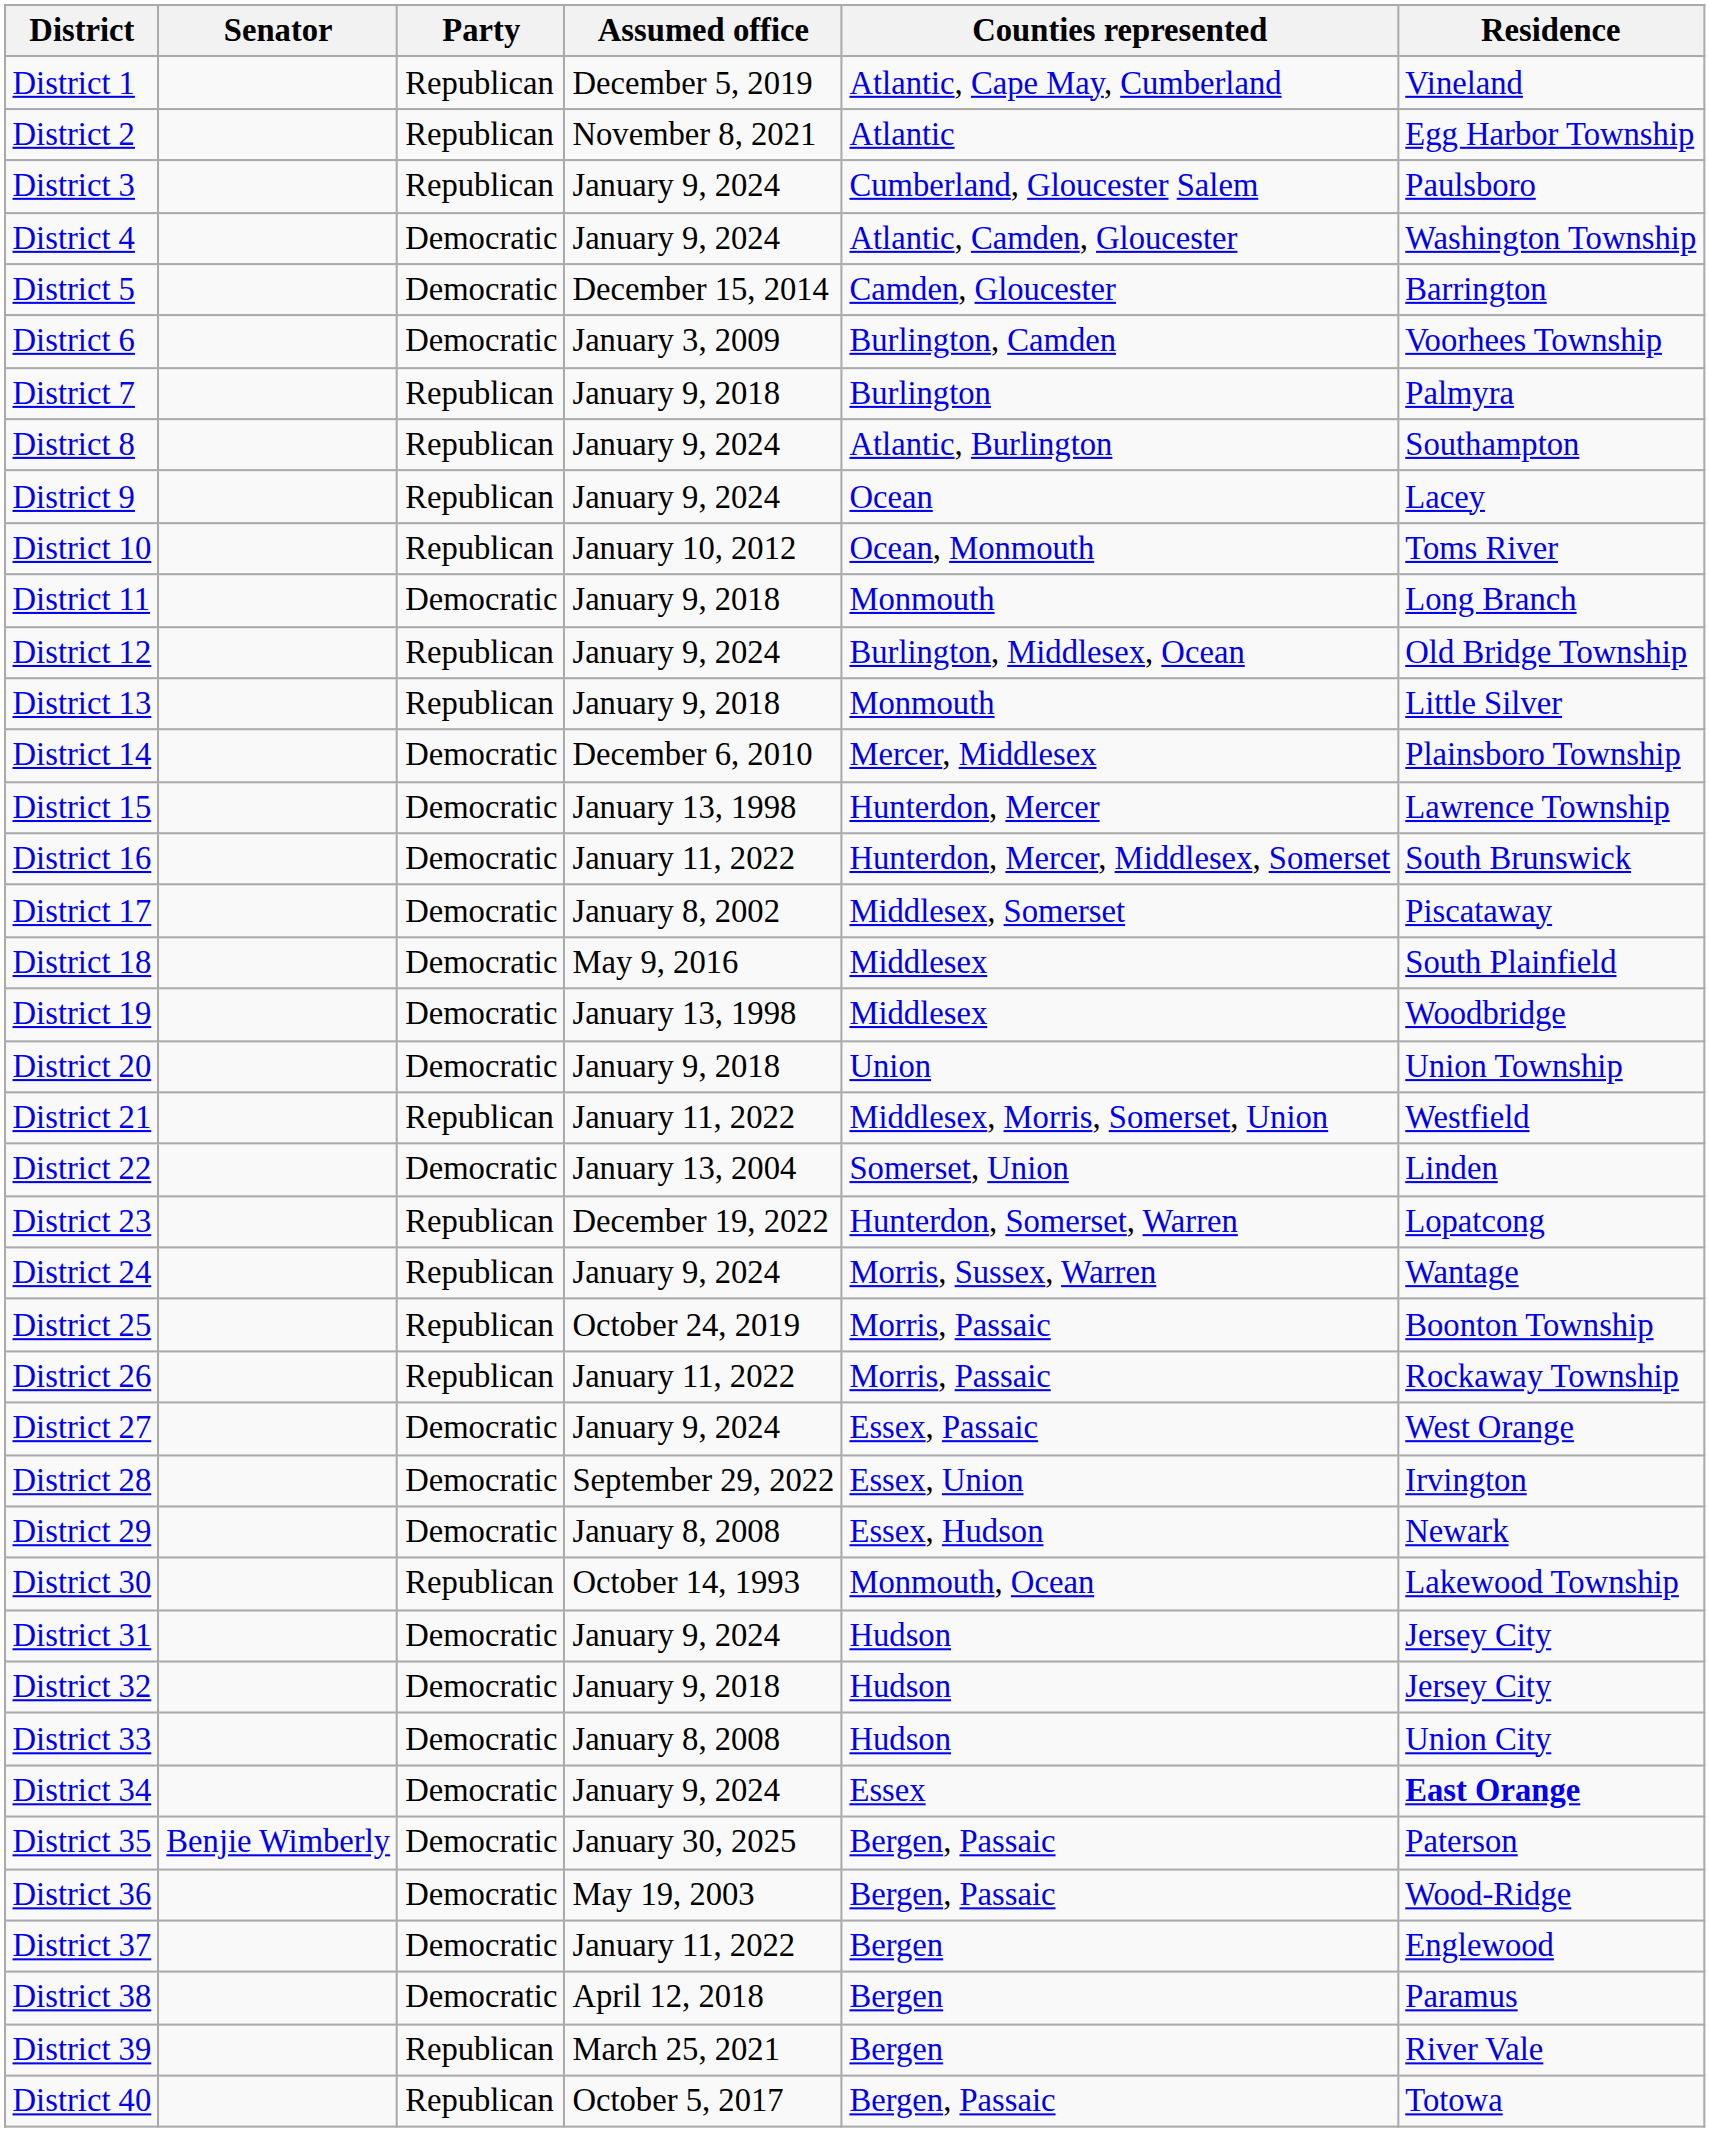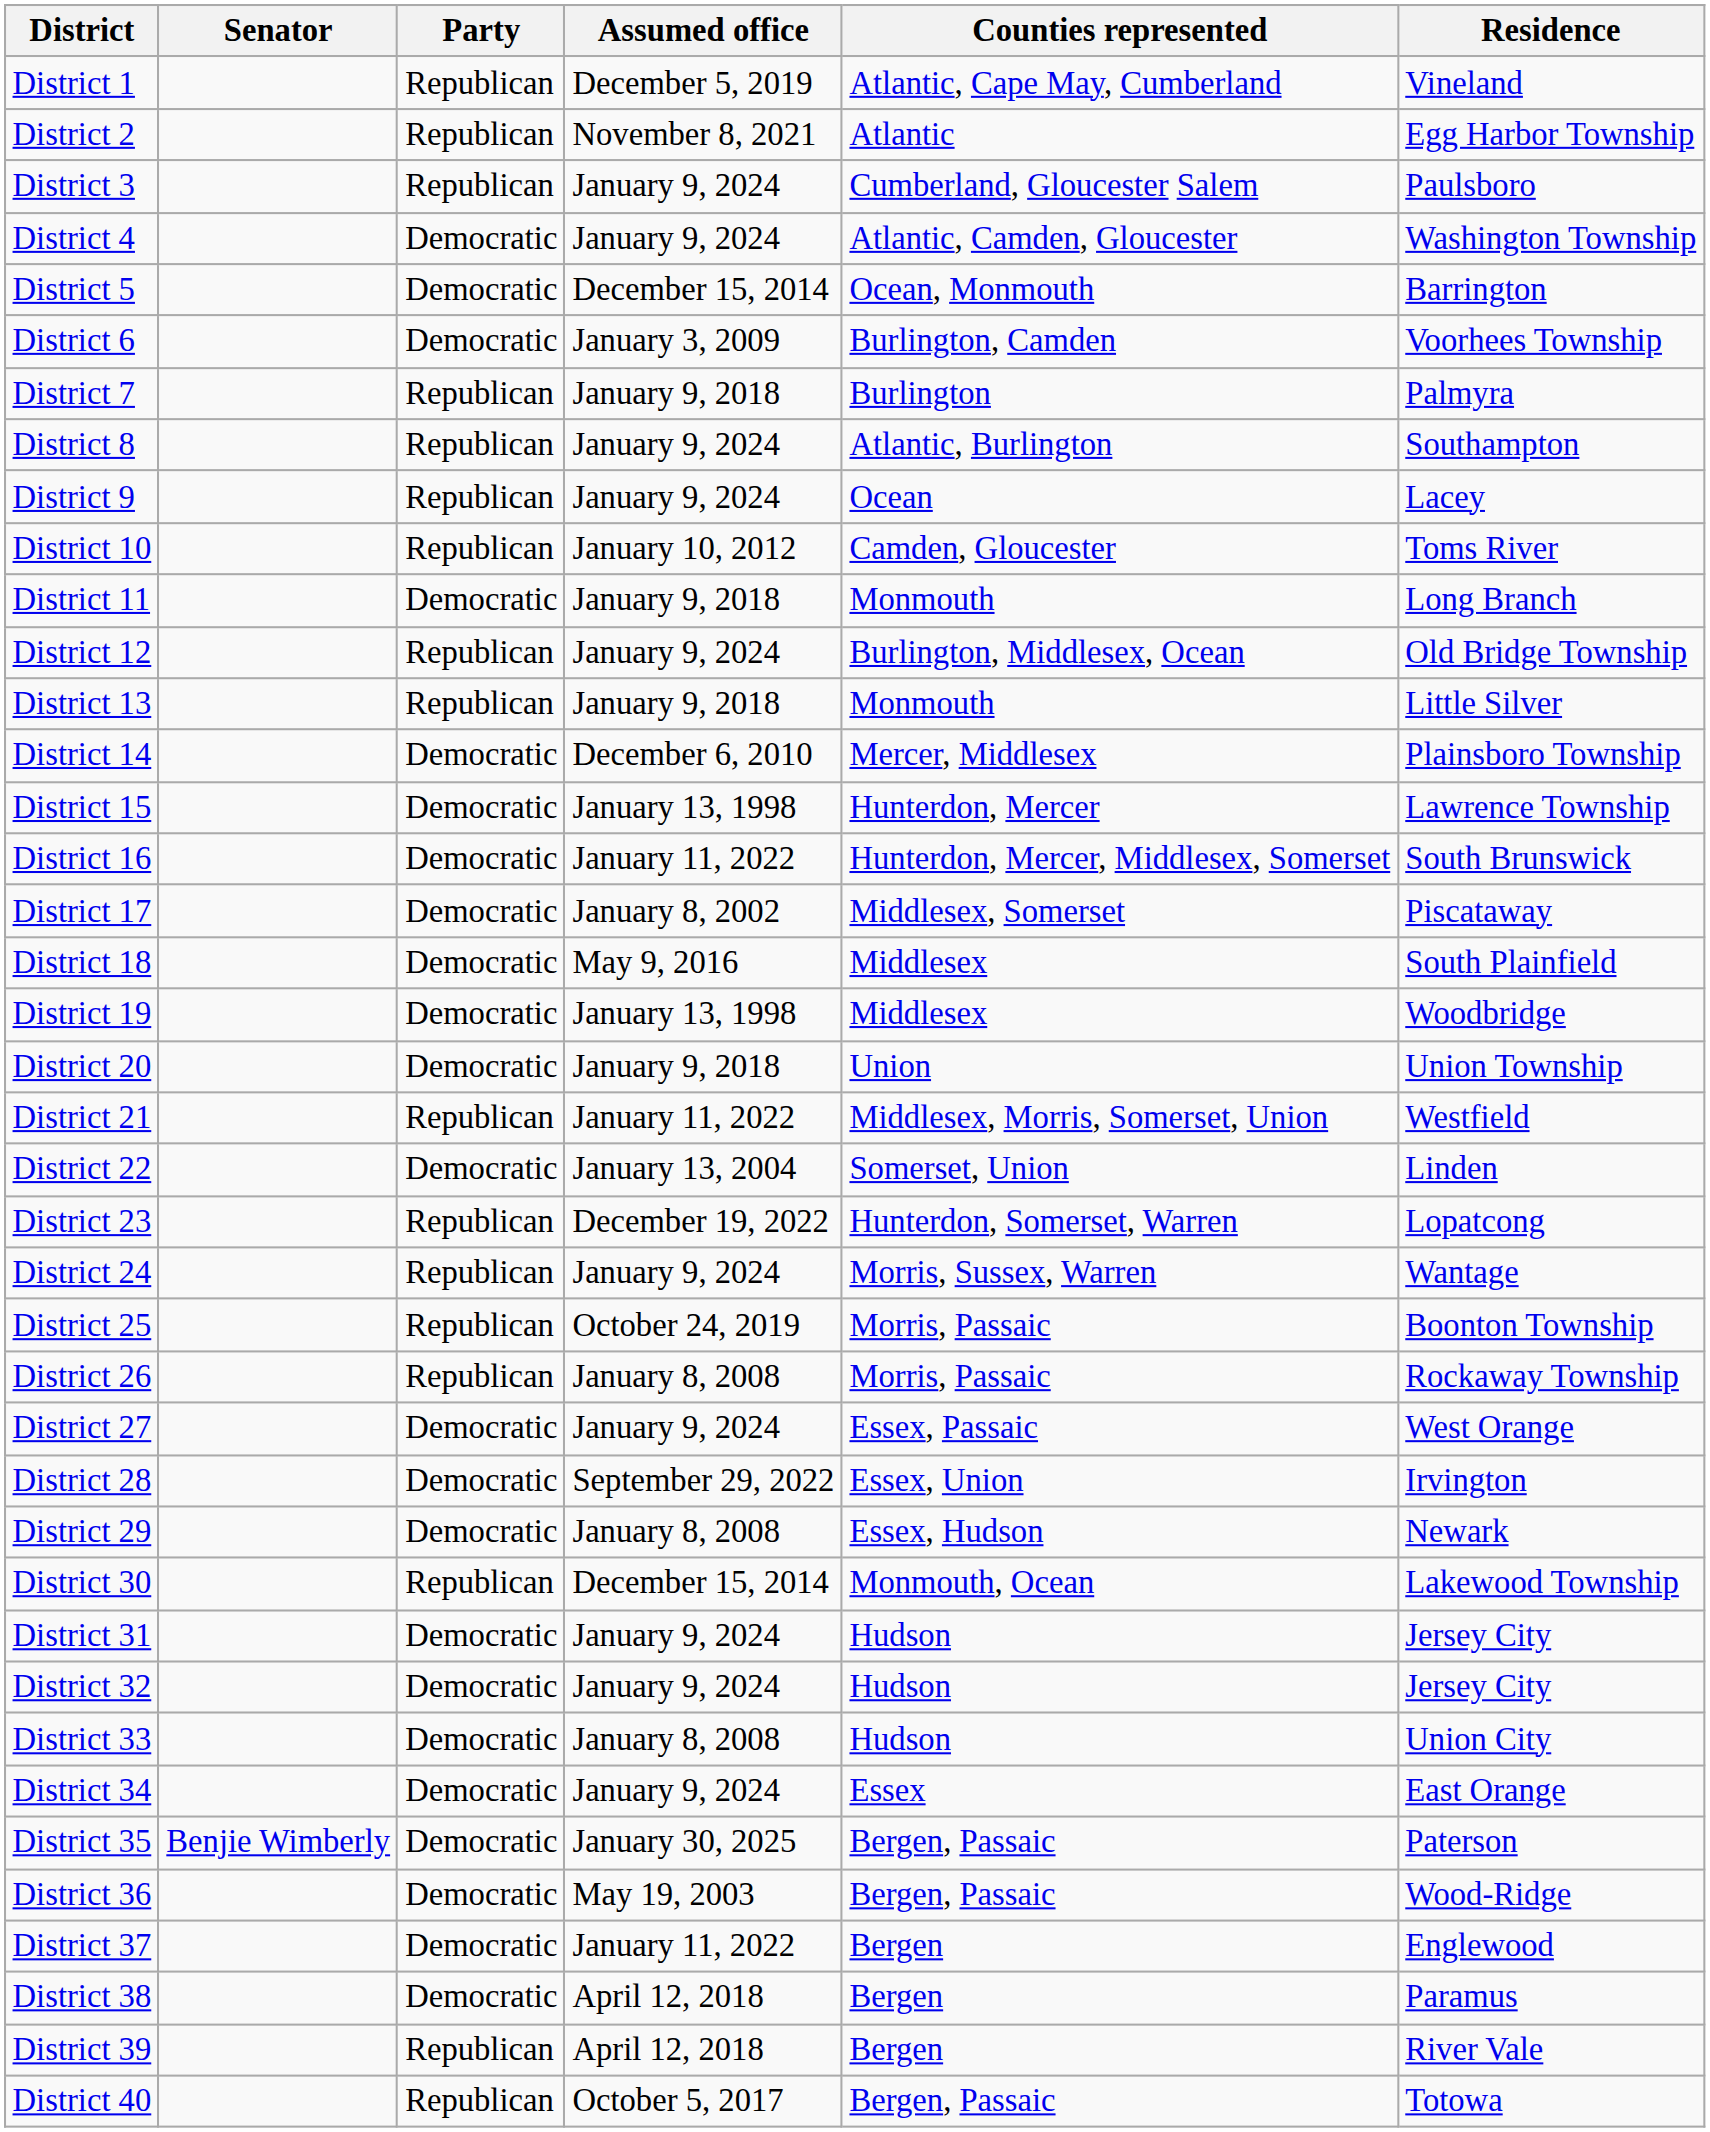 <table class="wikitable sortable">
 <tr>
 <th>District</th>
 <th>Senator</th>
 <th>Party</th>
 <th>Assumed office</th>
 <th>Counties represented</th>
 <th>Residence</th>
 </tr>
 <tr>
 <td><a href='#'>District 1</a></td>
 <td></td>
 <td>Republican</td>
 <td>December 5, 2019</td>
 <td><a href='#'>Atlantic</a>, <a href='#'>Cape May</a>, <a href='#'>Cumberland</a></td>
 <td><a href='#'>Vineland</a></td>
 </tr>
 <tr>
 <td><a href='#'>District 2</a></td>
 <td></td>
 <td>Republican</td>
 <td>November 8, 2021</td>
 <td><a href='#'>Atlantic</a></td>
 <td><a href='#'>Egg Harbor Township</a></td>
 </tr>
 <tr>
 <td><a href='#'>District 3</a></td>
 <td></td>
 <td>Republican</td>
 <td>January 9, 2024</td>
 <td><a href='#'>Cumberland</a>, <a href='#'>Gloucester</a> <a href='#'>Salem</a></td>
 <td><a href='#'>Paulsboro</a></td>
 </tr>
 <tr>
 <td><a href='#'>District 4</a></td>
 <td></td>
 <td>Democratic</td>
 <td>January 9, 2024</td>
 <td><a href='#'>Atlantic</a>, <a href='#'>Camden</a>, <a href='#'>Gloucester</a></td>
 <td><a href='#'>Washington Township</a></td>
 </tr>
 <tr>
 <td><a href='#'>District 5</a></td>
 <td></td>
 <td>Democratic</td>
 <td>December 15, 2014</td>
-<td><a href='#'>Camden</a>, <a href='#'>Gloucester</a></td>
+<td><a href='#'>Ocean</a>, <a href='#'>Monmouth</a></td>
 <td><a href='#'>Barrington</a></td>
 </tr>
 <tr>
 <td><a href='#'>District 6</a></td>
 <td></td>
 <td>Democratic</td>
 <td>January 3, 2009</td>
 <td><a href='#'>Burlington</a>, <a href='#'>Camden</a></td>
 <td><a href='#'>Voorhees Township</a></td>
 </tr>
 <tr>
 <td><a href='#'>District 7</a></td>
 <td></td>
 <td>Republican</td>
 <td>January 9, 2018</td>
 <td><a href='#'>Burlington</a></td>
 <td><a href='#'>Palmyra</a></td>
 </tr>
 <tr>
 <td><a href='#'>District 8</a></td>
 <td></td>
 <td>Republican</td>
 <td>January 9, 2024</td>
 <td><a href='#'>Atlantic</a>, <a href='#'>Burlington</a></td>
 <td><a href='#'>Southampton</a></td>
 </tr>
 <tr>
 <td><a href='#'>District 9</a></td>
 <td></td>
 <td>Republican</td>
 <td>January 9, 2024</td>
 <td><a href='#'>Ocean</a></td>
 <td><a href='#'>Lacey</a></td>
 </tr>
 <tr>
 <td><a href='#'>District 10</a></td>
 <td></td>
 <td>Republican</td>
 <td>January 10, 2012</td>
-<td><a href='#'>Ocean</a>, <a href='#'>Monmouth</a></td>
+<td><a href='#'>Camden</a>, <a href='#'>Gloucester</a></td>
 <td><a href='#'>Toms River</a></td>
 </tr>
 <tr>
 <td><a href='#'>District 11</a></td>
 <td></td>
 <td>Democratic</td>
 <td>January 9, 2018</td>
 <td><a href='#'>Monmouth</a></td>
 <td><a href='#'>Long Branch</a></td>
 </tr>
 <tr>
 <td><a href='#'>District 12</a></td>
 <td></td>
 <td>Republican</td>
 <td>January 9, 2024</td>
 <td><a href='#'>Burlington</a>, <a href='#'>Middlesex</a>, <a href='#'>Ocean</a></td>
 <td><a href='#'>Old Bridge Township</a></td>
 </tr>
 <tr>
 <td><a href='#'>District 13</a></td>
 <td></td>
 <td>Republican</td>
 <td>January 9, 2018</td>
 <td><a href='#'>Monmouth</a></td>
 <td><a href='#'>Little Silver</a></td>
 </tr>
 <tr>
 <td><a href='#'>District 14</a></td>
 <td></td>
 <td>Democratic</td>
 <td>December 6, 2010</td>
 <td><a href='#'>Mercer</a>, <a href='#'>Middlesex</a></td>
 <td><a href='#'>Plainsboro Township</a></td>
 </tr>
 <tr>
 <td><a href='#'>District 15</a></td>
 <td></td>
 <td>Democratic</td>
 <td>January 13, 1998</td>
 <td><a href='#'>Hunterdon</a>, <a href='#'>Mercer</a></td>
 <td><a href='#'>Lawrence Township</a></td>
 </tr>
 <tr>
 <td><a href='#'>District 16</a></td>
 <td></td>
 <td>Democratic</td>
 <td>January 11, 2022</td>
 <td><a href='#'>Hunterdon</a>, <a href='#'>Mercer</a>, <a href='#'>Middlesex</a>, <a href='#'>Somerset</a></td>
 <td><a href='#'>South Brunswick</a></td>
 </tr>
 <tr>
 <td><a href='#'>District 17</a></td>
 <td></td>
 <td>Democratic</td>
 <td>January 8, 2002</td>
 <td><a href='#'>Middlesex</a>, <a href='#'>Somerset</a></td>
 <td><a href='#'>Piscataway</a></td>
 </tr>
 <tr>
 <td><a href='#'>District 18</a></td>
 <td></td>
 <td>Democratic</td>
 <td>May 9, 2016</td>
 <td><a href='#'>Middlesex</a></td>
 <td><a href='#'>South Plainfield</a></td>
 </tr>
 <tr>
 <td><a href='#'>District 19</a></td>
 <td></td>
 <td>Democratic</td>
 <td>January 13, 1998</td>
 <td><a href='#'>Middlesex</a></td>
 <td><a href='#'>Woodbridge</a></td>
 </tr>
 <tr>
 <td><a href='#'>District 20</a></td>
 <td></td>
 <td>Democratic</td>
 <td>January 9, 2018</td>
 <td><a href='#'>Union</a></td>
 <td><a href='#'>Union Township</a></td>
 </tr>
 <tr>
 <td><a href='#'>District 21</a></td>
 <td></td>
 <td>Republican</td>
 <td>January 11, 2022</td>
 <td><a href='#'>Middlesex</a>, <a href='#'>Morris</a>, <a href='#'>Somerset</a>, <a href='#'>Union</a></td>
 <td><a href='#'>Westfield</a></td>
 </tr>
 <tr>
 <td><a href='#'>District 22</a></td>
 <td></td>
 <td>Democratic</td>
 <td>January 13, 2004</td>
 <td><a href='#'>Somerset</a>, <a href='#'>Union</a></td>
 <td><a href='#'>Linden</a></td>
 </tr>
 <tr>
 <td><a href='#'>District 23</a></td>
 <td></td>
 <td>Republican</td>
 <td>December 19, 2022</td>
 <td><a href='#'>Hunterdon</a>, <a href='#'>Somerset</a>, <a href='#'>Warren</a></td>
 <td><a href='#'>Lopatcong</a></td>
 </tr>
 <tr>
 <td><a href='#'>District 24</a></td>
 <td></td>
 <td>Republican</td>
 <td>January 9, 2024</td>
 <td><a href='#'>Morris</a>, <a href='#'>Sussex</a>, <a href='#'>Warren</a></td>
 <td><a href='#'>Wantage</a></td>
 </tr>
 <tr>
 <td><a href='#'>District 25</a></td>
 <td></td>
 <td>Republican</td>
 <td>October 24, 2019</td>
 <td><a href='#'>Morris</a>, <a href='#'>Passaic</a></td>
 <td><a href='#'>Boonton Township</a></td>
 </tr>
 <tr>
 <td><a href='#'>District 26</a></td>
 <td></td>
 <td>Republican</td>
-<td>January 11, 2022</td>
+<td>January 8, 2008</td>
 <td><a href='#'>Morris</a>, <a href='#'>Passaic</a></td>
 <td><a href='#'>Rockaway Township</a></td>
 </tr>
 <tr>
 <td><a href='#'>District 27</a></td>
 <td></td>
 <td>Democratic</td>
 <td>January 9, 2024</td>
 <td><a href='#'>Essex</a>, <a href='#'>Passaic</a></td>
 <td><a href='#'>West Orange</a></td>
 </tr>
 <tr>
 <td><a href='#'>District 28</a></td>
 <td></td>
 <td>Democratic</td>
 <td>September 29, 2022</td>
 <td><a href='#'>Essex</a>, <a href='#'>Union</a></td>
 <td><a href='#'>Irvington</a></td>
 </tr>
 <tr>
 <td><a href='#'>District 29</a></td>
 <td></td>
 <td>Democratic</td>
 <td>January 8, 2008</td>
 <td><a href='#'>Essex</a>, <a href='#'>Hudson</a></td>
 <td><a href='#'>Newark</a></td>
 </tr>
 <tr>
 <td><a href='#'>District 30</a></td>
 <td></td>
 <td>Republican</td>
-<td>October 14, 1993</td>
+<td>December 15, 2014</td>
 <td><a href='#'>Monmouth</a>, <a href='#'>Ocean</a></td>
 <td><a href='#'>Lakewood Township</a></td>
 </tr>
 <tr>
 <td><a href='#'>District 31</a></td>
 <td></td>
 <td>Democratic</td>
 <td>January 9, 2024</td>
 <td><a href='#'>Hudson</a></td>
 <td><a href='#'>Jersey City</a></td>
 </tr>
 <tr>
 <td><a href='#'>District 32</a></td>
 <td></td>
 <td>Democratic</td>
-<td>January 9, 2018</td>
+<td>January 9, 2024</td>
 <td><a href='#'>Hudson</a></td>
 <td><a href='#'>Jersey City</a></td>
 </tr>
 <tr>
 <td><a href='#'>District 33</a></td>
 <td></td>
 <td>Democratic</td>
 <td>January 8, 2008</td>
 <td><a href='#'>Hudson</a></td>
 <td><a href='#'>Union City</a></td>
 </tr>
 <tr>
 <td><a href='#'>District 34</a></td>
 <td></td>
 <td>Democratic</td>
 <td>January 9, 2024</td>
 <td><a href='#'>Essex</a></td>
-<td><strong><a href='#'>East Orange</a></strong></td>
+<td><a href='#'>East Orange</a></td>
 </tr>
 <tr>
 <td><a href='#'>District 35</a></td>
 <td><a href='#'>Benjie Wimberly</a></td>
 <td>Democratic</td>
 <td>January 30, 2025</td>
 <td><a href='#'>Bergen</a>, <a href='#'>Passaic</a></td>
 <td><a href='#'>Paterson</a></td>
 </tr>
 <tr>
 <td><a href='#'>District 36</a></td>
 <td></td>
 <td>Democratic</td>
 <td>May 19, 2003</td>
 <td><a href='#'>Bergen</a>, <a href='#'>Passaic</a></td>
 <td><a href='#'>Wood-Ridge</a></td>
 </tr>
 <tr>
 <td><a href='#'>District 37</a></td>
 <td></td>
 <td>Democratic</td>
 <td>January 11, 2022</td>
 <td><a href='#'>Bergen</a></td>
 <td><a href='#'>Englewood</a></td>
 </tr>
 <tr>
 <td><a href='#'>District 38</a></td>
 <td></td>
 <td>Democratic</td>
 <td>April 12, 2018</td>
 <td><a href='#'>Bergen</a></td>
 <td><a href='#'>Paramus</a></td>
 </tr>
 <tr>
 <td><a href='#'>District 39</a></td>
 <td></td>
 <td>Republican</td>
-<td>March 25, 2021</td>
+<td>April 12, 2018</td>
 <td><a href='#'>Bergen</a></td>
 <td><a href='#'>River Vale</a></td>
 </tr>
 <tr>
 <td><a href='#'>District 40</a></td>
 <td></td>
 <td>Republican</td>
 <td>October 5, 2017</td>
 <td><a href='#'>Bergen</a>, <a href='#'>Passaic</a></td>
 <td><a href='#'>Totowa</a></td>
 </tr>
 </table>
